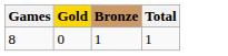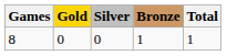 <table class="wikitable">
 <tr>
 <th>Games</th>
 <th style="background:gold">Gold</th>
+<th style="background:silver">Silver</th>
 <th style="background:#c96">Bronze</th>
 <th>Total</th>
 </tr>
 <tr>
 <td>8</td>
 <td>0</td>
+<td>0</td>
 <td>1</td>
 <td>1</td>
 </tr>
 </table>
